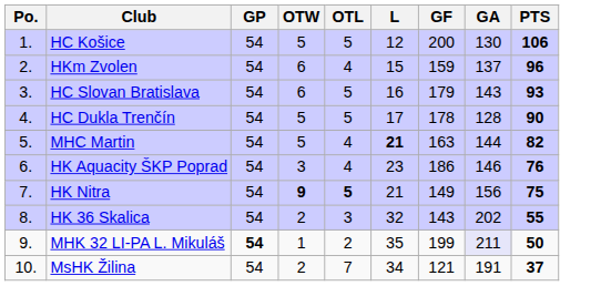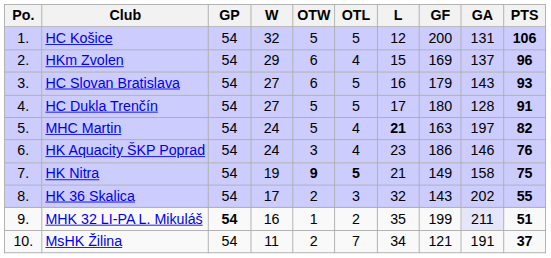 <table class="wikitable sortable" style="text-align: center;">
 <tr>
 <th width="35">Po.</th>
 <th>Club</th>
 <th width="40">GP</th>
+<th width="40">W</th>
 <th width="40">OTW</th>
 <th width="40">OTL</th>
 <th width="40">L</th>
 <th width="40">GF</th>
 <th width="40">GA</th>
 <th width="40">PTS</th>
 </tr>
 <tr bgcolor="ccccff">
 <td>1.</td>
 <td align=left><a href='#'>HC Košice</a></td>
 <td>54</td>
+<td>32</td>
 <td>5</td>
 <td>5</td>
 <td>12</td>
 <td>200</td>
-<td>130</td>
+<td>131</td>
 <td><strong>106</strong></td>
 </tr>
 <tr bgcolor="ccccff">
 <td>2.</td>
 <td align=left><a href='#'>HKm Zvolen</a></td>
 <td>54</td>
+<td>29</td>
 <td>6</td>
 <td>4</td>
 <td>15</td>
-<td>159</td>
+<td>169</td>
 <td>137</td>
 <td><strong>96</strong></td>
 </tr>
 <tr bgcolor="ccccff">
 <td>3.</td>
 <td align=left><a href='#'>HC Slovan Bratislava</a></td>
 <td>54</td>
+<td>27</td>
 <td>6</td>
 <td>5</td>
 <td>16</td>
 <td>179</td>
 <td>143</td>
 <td><strong>93</strong></td>
 </tr>
 <tr bgcolor="ccccff">
 <td>4.</td>
 <td align=left><a href='#'>HC Dukla Trenčín</a></td>
 <td>54</td>
+<td>27</td>
 <td>5</td>
 <td>5</td>
 <td>17</td>
-<td>178</td>
+<td>180</td>
 <td>128</td>
-<td><strong>90</strong></td>
+<td><strong>91</strong></td>
 </tr>
 <tr bgcolor="ccccff">
 <td>5.</td>
 <td align=left><a href='#'>MHC Martin</a></td>
 <td>54</td>
+<td>24</td>
 <td>5</td>
 <td>4</td>
 <td><strong>21</strong></td>
 <td>163</td>
-<td>144</td>
+<td>197</td>
 <td><strong>82</strong></td>
 </tr>
 <tr bgcolor="ccccff">
 <td>6.</td>
 <td align=left><a href='#'>HK Aquacity ŠKP Poprad</a></td>
 <td>54</td>
+<td>24</td>
 <td>3</td>
 <td>4</td>
 <td>23</td>
 <td>186</td>
 <td>146</td>
 <td><strong>76</strong></td>
 </tr>
 <tr bgcolor="ccccff">
 <td>7.</td>
 <td align=left><a href='#'>HK Nitra</a></td>
 <td>54</td>
+<td>19</td>
 <td><strong>9</strong></td>
 <td><strong>5</strong></td>
 <td>21</td>
 <td>149</td>
-<td>156</td>
+<td>158</td>
 <td><strong>75</strong></td>
 </tr>
 <tr bgcolor="ccccff">
 <td>8.</td>
 <td align=left><a href='#'>HK 36 Skalica</a></td>
 <td>54</td>
+<td>17</td>
 <td>2</td>
 <td>3</td>
 <td>32</td>
 <td>143</td>
 <td>202</td>
 <td><strong>55</strong></td>
 </tr>
 <tr>
 <td>9.</td>
 <td align=left><a href='#'>MHK 32 LI-PA L. Mikuláš</a></td>
 <td><strong>54</strong></td>
+<td>16</td>
 <td>1</td>
 <td>2</td>
 <td>35</td>
 <td>199</td>
 <td style="background: lavender;">211</td>
-<td><strong>50</strong></td>
+<td><strong>51</strong></td>
 </tr>
 <tr>
 <td>10.</td>
 <td align=left><a href='#'>MsHK Žilina</a></td>
 <td>54</td>
+<td>11</td>
 <td>2</td>
 <td>7</td>
 <td>34</td>
 <td>121</td>
 <td>191</td>
 <td><strong>37</strong></td>
 </tr>
 </table>
